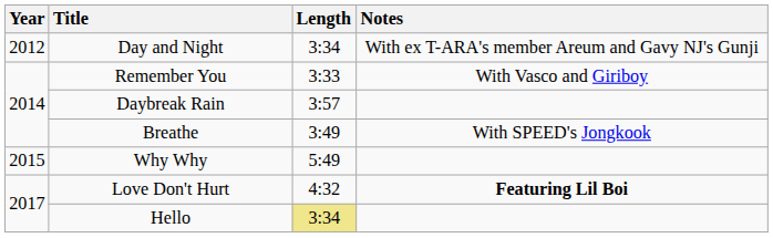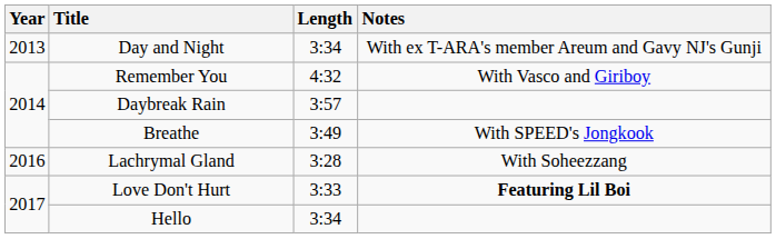 <table class="wikitable" style="text-align:center;">
 <tr>
 <th style="width:15px; text-align:center;">Year</th>
 <th style="width:210px; text-align:left;">Title</th>
 <th style="width:50px; text-align:left;">Length</th>
 <th style="width:360px; text-align:left;">Notes</th>
 </tr>
 <tr>
-<td>2012</td>
+<td>2013</td>
 <td>Day and Night</td>
 <td>3:34</td>
 <td>With ex T-ARA's member Areum and Gavy NJ's Gunji</td>
 </tr>
 <tr>
 <td rowspan="3">2014</td>
 <td>Remember You</td>
-<td>3:33</td>
+<td>4:32</td>
 <td>With Vasco and <a href='#'>Giriboy</a></td>
 </tr>
 <tr>
 <td>Daybreak Rain</td>
 <td>3:57</td>
 <td></td>
 </tr>
 <tr>
 <td>Breathe</td>
 <td>3:49</td>
 <td>With SPEED's <a href='#'>Jongkook</a></td>
 </tr>
 <tr>
-<td>2015</td>
-<td>Why Why</td>
-<td>5:49</td>
-<td></td>
+<td>2016</td>
+<td>Lachrymal Gland</td>
+<td>3:28</td>
+<td>With Soheezzang</td>
 </tr>
 <tr>
 <td rowspan="2">2017</td>
 <td>Love Don't Hurt</td>
-<td>4:32</td>
+<td>3:33</td>
 <td><strong>Featuring Lil Boi</strong></td>
 </tr>
 <tr>
 <td>Hello</td>
-<td style="background: khaki;">3:34</td>
+<td>3:34</td>
 <td></td>
 </tr>
 </table>
